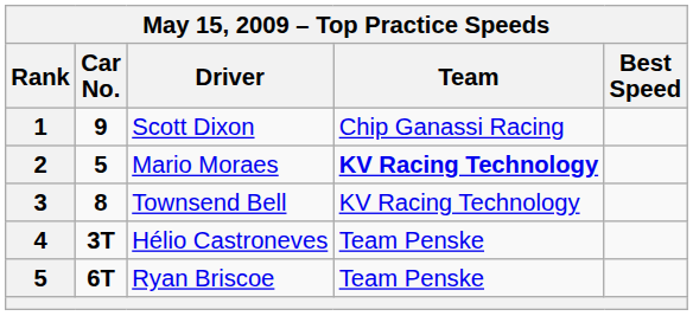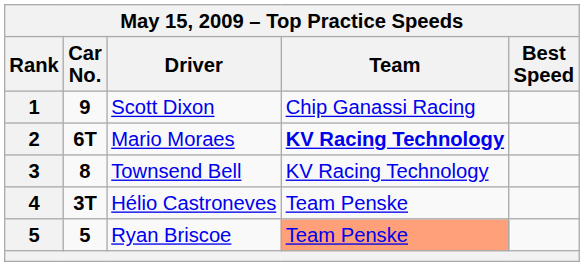 <table class="wikitable" style="font-size:95%;">
 <tr>
 <th colspan=5>May 15, 2009 – Top Practice Speeds</th>
 </tr>
 <tr>
 <th>Rank</th>
 <th>Car<br>No.</th>
 <th>Driver</th>
 <th>Team</th>
 <th>Best<br>Speed</th>
 </tr>
 <tr>
 <th>1</th>
 <td align=center><strong>9</strong></td>
 <td> <a href='#'>Scott Dixon</a></td>
 <td><a href='#'>Chip Ganassi Racing</a></td>
 <td align=center></td>
 </tr>
 <tr>
 <th>2</th>
-<td align=center><strong>5</strong></td>
+<td align=center><strong>6T</strong></td>
 <td> <a href='#'>Mario Moraes</a></td>
 <td><strong><a href='#'>KV Racing Technology</a></strong></td>
 <td align=center></td>
 </tr>
 <tr>
 <th>3</th>
 <td align=center><strong>8</strong></td>
 <td> <a href='#'>Townsend Bell</a></td>
 <td><a href='#'>KV Racing Technology</a></td>
 <td align=center></td>
 </tr>
 <tr>
 <th>4</th>
 <td align=center><strong>3T</strong></td>
 <td> <a href='#'>Hélio Castroneves</a></td>
 <td><a href='#'>Team Penske</a></td>
 <td align=center></td>
 </tr>
 <tr>
 <th>5</th>
-<td align=center><strong>6T</strong></td>
+<td align=center><strong>5</strong></td>
 <td> <a href='#'>Ryan Briscoe</a></td>
-<td><a href='#'>Team Penske</a></td>
+<td style="background: lightsalmon;"><a href='#'>Team Penske</a></td>
 <td align=center></td>
 </tr>
 <tr>
 <th colspan=5> </th>
 </tr>
 </table>
